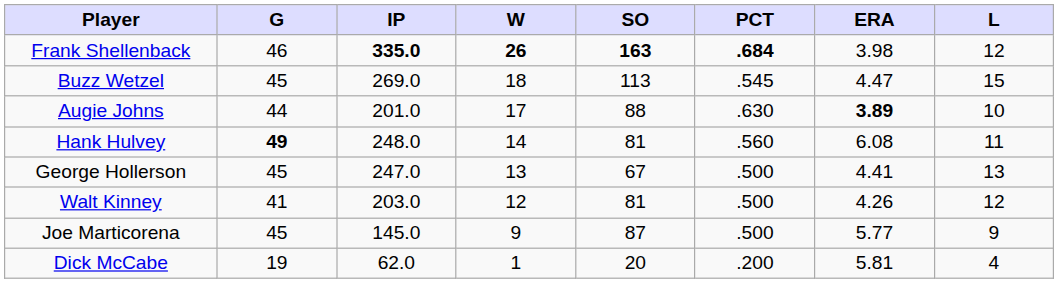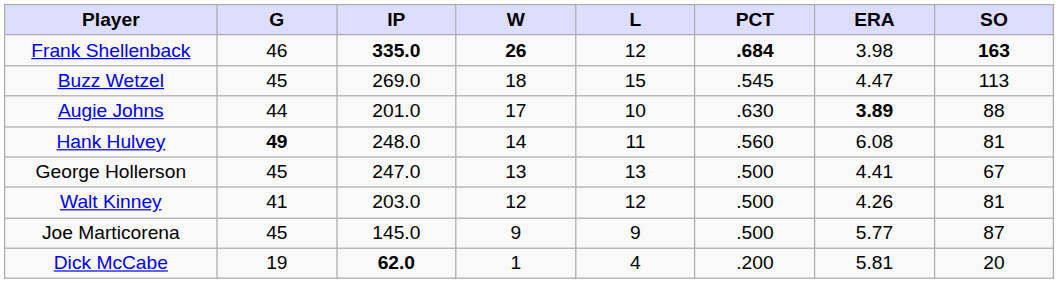 <table class="wikitable sortable">
 <tr>
 <th style="background:#ddf; width:16%;">Player</th>
 <th style="background:#ddf; width:9%;">G</th>
 <th style="background:#ddf; width:9%;">IP</th>
 <th style="background:#ddf; width:9%;">W</th>
-<th style="background:#ddf; width:9%;">SO</th>
+<th style="background:#ddf; width:9%;">L</th>
 <th style="background:#ddf; width:9%;">PCT</th>
 <th style="background:#ddf; width:9%;">ERA</th>
-<th style="background:#ddf; width:9%;">L</th>
+<th style="background:#ddf; width:9%;">SO</th>
 </tr>
 <tr style="text-align:center;">
 <td><a href='#'>Frank Shellenback</a></td>
 <td>46</td>
 <td><strong>335.0</strong></td>
 <td><strong>26</strong></td>
-<td><strong>163</strong></td>
+<td>12</td>
 <td><strong>.684</strong></td>
 <td>3.98</td>
-<td>12</td>
+<td><strong>163</strong></td>
 </tr>
 <tr style="text-align:center;">
 <td><a href='#'>Buzz Wetzel</a></td>
 <td>45</td>
 <td>269.0</td>
 <td>18</td>
-<td>113</td>
+<td>15</td>
 <td>.545</td>
 <td>4.47</td>
-<td>15</td>
+<td>113</td>
 </tr>
 <tr style="text-align:center;">
 <td><a href='#'>Augie Johns</a></td>
 <td>44</td>
 <td>201.0</td>
 <td>17</td>
-<td>88</td>
+<td>10</td>
 <td>.630</td>
 <td><strong>3.89</strong></td>
-<td>10</td>
+<td>88</td>
 </tr>
 <tr style="text-align:center;">
 <td><a href='#'>Hank Hulvey</a></td>
 <td><strong>49</strong></td>
 <td>248.0</td>
 <td>14</td>
-<td>81</td>
+<td>11</td>
 <td>.560</td>
 <td>6.08</td>
-<td>11</td>
+<td>81</td>
 </tr>
 <tr style="text-align:center;">
 <td>George Hollerson</td>
 <td>45</td>
 <td>247.0</td>
 <td>13</td>
-<td>67</td>
+<td>13</td>
 <td>.500</td>
 <td>4.41</td>
-<td>13</td>
+<td>67</td>
 </tr>
 <tr style="text-align:center;">
 <td><a href='#'>Walt Kinney</a></td>
 <td>41</td>
 <td>203.0</td>
 <td>12</td>
-<td>81</td>
+<td>12</td>
 <td>.500</td>
 <td>4.26</td>
-<td>12</td>
+<td>81</td>
 </tr>
 <tr style="text-align:center;">
 <td>Joe Marticorena</td>
 <td>45</td>
 <td>145.0</td>
 <td>9</td>
-<td>87</td>
+<td>9</td>
 <td>.500</td>
 <td>5.77</td>
-<td>9</td>
+<td>87</td>
 </tr>
 <tr style="text-align:center;">
 <td><a href='#'>Dick McCabe</a></td>
 <td>19</td>
-<td>62.0</td>
+<td><strong>62.0</strong></td>
 <td>1</td>
-<td>20</td>
+<td>4</td>
 <td>.200</td>
 <td>5.81</td>
-<td>4</td>
+<td>20</td>
 </tr>
 </table>
